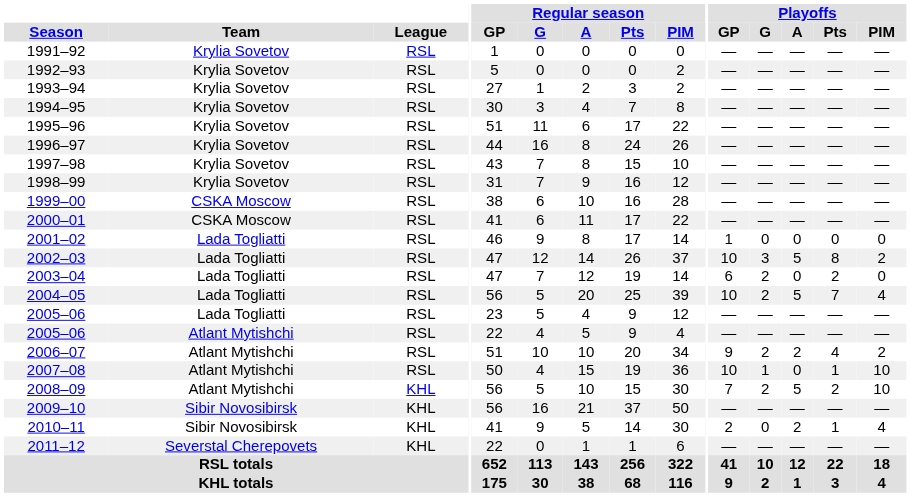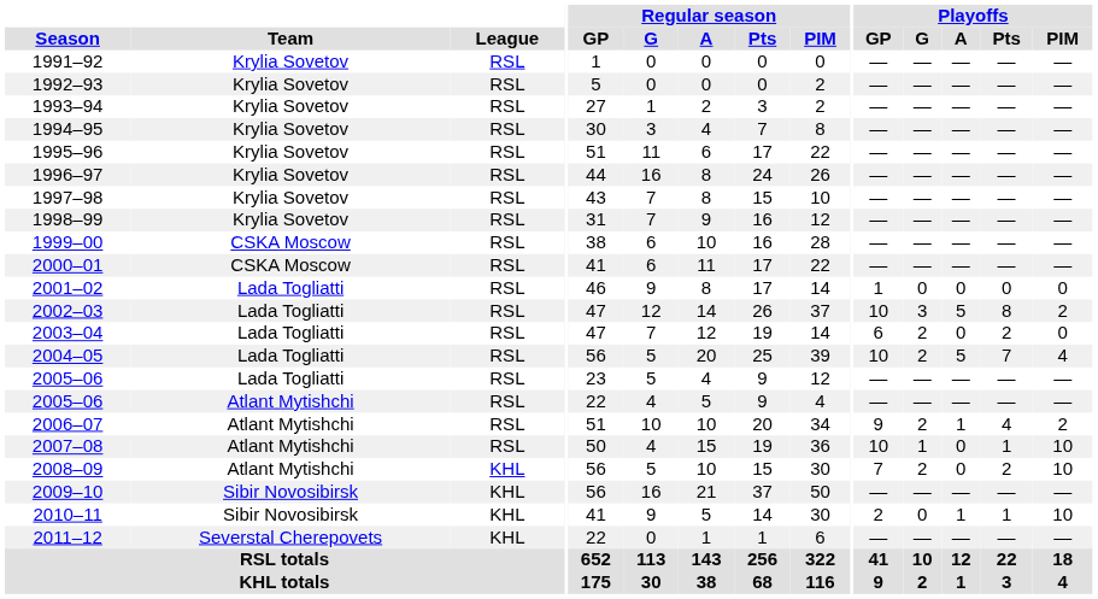 <table border="0" cellpadding="1" cellspacing="0" style="text-align:center; width:60em">
 <tr bgcolor="#e0e0e0">
 <th colspan="3" bgcolor="#ffffff"></th>
 <th rowspan="99" bgcolor="#ffffff"></th>
 <th colspan="5"><a href='#'>Regular season</a></th>
 <th rowspan="99" bgcolor="#ffffff"></th>
 <th colspan="5"><a href='#'>Playoffs</a></th>
 </tr>
 <tr bgcolor="#e0e0e0">
 <th><a href='#'>Season</a></th>
 <th>Team</th>
 <th>League</th>
 <th>GP</th>
 <th><a href='#'>G</a></th>
 <th><a href='#'>A</a></th>
 <th><a href='#'>Pts</a></th>
 <th><a href='#'>PIM</a></th>
 <th>GP</th>
 <th>G</th>
 <th>A</th>
 <th>Pts</th>
 <th>PIM</th>
 </tr>
 <tr>
 <td>1991–92</td>
 <td><a href='#'>Krylia Sovetov</a></td>
 <td><a href='#'>RSL</a></td>
 <td>1</td>
 <td>0</td>
 <td>0</td>
 <td>0</td>
 <td>0</td>
 <td>—</td>
 <td>—</td>
 <td>—</td>
 <td>—</td>
 <td>—</td>
 </tr>
 <tr bgcolor="#f0f0f0">
 <td>1992–93</td>
 <td>Krylia Sovetov</td>
 <td>RSL</td>
 <td>5</td>
 <td>0</td>
 <td>0</td>
 <td>0</td>
 <td>2</td>
 <td>—</td>
 <td>—</td>
 <td>—</td>
 <td>—</td>
 <td>—</td>
 </tr>
 <tr>
 <td>1993–94</td>
 <td>Krylia Sovetov</td>
 <td>RSL</td>
 <td>27</td>
 <td>1</td>
 <td>2</td>
 <td>3</td>
 <td>2</td>
 <td>—</td>
 <td>—</td>
 <td>—</td>
 <td>—</td>
 <td>—</td>
 </tr>
 <tr bgcolor="#f0f0f0">
 <td>1994–95</td>
 <td>Krylia Sovetov</td>
 <td>RSL</td>
 <td>30</td>
 <td>3</td>
 <td>4</td>
 <td>7</td>
 <td>8</td>
 <td>—</td>
 <td>—</td>
 <td>—</td>
 <td>—</td>
 <td>—</td>
 </tr>
 <tr>
 <td>1995–96</td>
 <td>Krylia Sovetov</td>
 <td>RSL</td>
 <td>51</td>
 <td>11</td>
 <td>6</td>
 <td>17</td>
 <td>22</td>
 <td>—</td>
 <td>—</td>
 <td>—</td>
 <td>—</td>
 <td>—</td>
 </tr>
 <tr bgcolor="#f0f0f0">
 <td>1996–97</td>
 <td>Krylia Sovetov</td>
 <td>RSL</td>
 <td>44</td>
 <td>16</td>
 <td>8</td>
 <td>24</td>
 <td>26</td>
 <td>—</td>
 <td>—</td>
 <td>—</td>
 <td>—</td>
 <td>—</td>
 </tr>
 <tr>
 <td>1997–98</td>
 <td>Krylia Sovetov</td>
 <td>RSL</td>
 <td>43</td>
 <td>7</td>
 <td>8</td>
 <td>15</td>
 <td>10</td>
 <td>—</td>
 <td>—</td>
 <td>—</td>
 <td>—</td>
 <td>—</td>
 </tr>
 <tr bgcolor="#f0f0f0">
 <td>1998–99</td>
 <td>Krylia Sovetov</td>
 <td>RSL</td>
 <td>31</td>
 <td>7</td>
 <td>9</td>
 <td>16</td>
 <td>12</td>
 <td>—</td>
 <td>—</td>
 <td>—</td>
 <td>—</td>
 <td>—</td>
 </tr>
 <tr>
 <td><a href='#'>1999–00</a></td>
 <td><a href='#'>CSKA Moscow</a></td>
 <td>RSL</td>
 <td>38</td>
 <td>6</td>
 <td>10</td>
 <td>16</td>
 <td>28</td>
 <td>—</td>
 <td>—</td>
 <td>—</td>
 <td>—</td>
 <td>—</td>
 </tr>
 <tr bgcolor="#f0f0f0">
 <td><a href='#'>2000–01</a></td>
 <td>CSKA Moscow</td>
 <td>RSL</td>
 <td>41</td>
 <td>6</td>
 <td>11</td>
 <td>17</td>
 <td>22</td>
 <td>—</td>
 <td>—</td>
 <td>—</td>
 <td>—</td>
 <td>—</td>
 </tr>
 <tr>
 <td><a href='#'>2001–02</a></td>
 <td><a href='#'>Lada Togliatti</a></td>
 <td>RSL</td>
 <td>46</td>
 <td>9</td>
 <td>8</td>
 <td>17</td>
 <td>14</td>
 <td>1</td>
 <td>0</td>
 <td>0</td>
 <td>0</td>
 <td>0</td>
 </tr>
 <tr bgcolor="#f0f0f0">
 <td><a href='#'>2002–03</a></td>
 <td>Lada Togliatti</td>
 <td>RSL</td>
 <td>47</td>
 <td>12</td>
 <td>14</td>
 <td>26</td>
 <td>37</td>
 <td>10</td>
 <td>3</td>
 <td>5</td>
 <td>8</td>
 <td>2</td>
 </tr>
 <tr>
 <td><a href='#'>2003–04</a></td>
 <td>Lada Togliatti</td>
 <td>RSL</td>
 <td>47</td>
 <td>7</td>
 <td>12</td>
 <td>19</td>
 <td>14</td>
 <td>6</td>
 <td>2</td>
 <td>0</td>
 <td>2</td>
 <td>0</td>
 </tr>
 <tr bgcolor="#f0f0f0">
 <td><a href='#'>2004–05</a></td>
 <td>Lada Togliatti</td>
 <td>RSL</td>
 <td>56</td>
 <td>5</td>
 <td>20</td>
 <td>25</td>
 <td>39</td>
 <td>10</td>
 <td>2</td>
 <td>5</td>
 <td>7</td>
 <td>4</td>
 </tr>
 <tr>
 <td><a href='#'>2005–06</a></td>
 <td>Lada Togliatti</td>
 <td>RSL</td>
 <td>23</td>
 <td>5</td>
 <td>4</td>
 <td>9</td>
 <td>12</td>
 <td>—</td>
 <td>—</td>
 <td>—</td>
 <td>—</td>
 <td>—</td>
 </tr>
 <tr bgcolor="#f0f0f0">
 <td><a href='#'>2005–06</a></td>
 <td><a href='#'>Atlant Mytishchi</a></td>
 <td>RSL</td>
 <td>22</td>
 <td>4</td>
 <td>5</td>
 <td>9</td>
 <td>4</td>
 <td>—</td>
 <td>—</td>
 <td>—</td>
 <td>—</td>
 <td>—</td>
 </tr>
 <tr>
 <td><a href='#'>2006–07</a></td>
 <td>Atlant Mytishchi</td>
 <td>RSL</td>
 <td>51</td>
 <td>10</td>
 <td>10</td>
 <td>20</td>
 <td>34</td>
 <td>9</td>
 <td>2</td>
-<td>2</td>
+<td>1</td>
 <td>4</td>
 <td>2</td>
 </tr>
 <tr bgcolor="#f0f0f0">
 <td><a href='#'>2007–08</a></td>
 <td>Atlant Mytishchi</td>
 <td>RSL</td>
 <td>50</td>
 <td>4</td>
 <td>15</td>
 <td>19</td>
 <td>36</td>
 <td>10</td>
 <td>1</td>
 <td>0</td>
 <td>1</td>
 <td>10</td>
 </tr>
 <tr>
 <td><a href='#'>2008–09</a></td>
 <td>Atlant Mytishchi</td>
 <td><a href='#'>KHL</a></td>
 <td>56</td>
 <td>5</td>
 <td>10</td>
 <td>15</td>
 <td>30</td>
 <td>7</td>
 <td>2</td>
-<td>5</td>
+<td>0</td>
 <td>2</td>
 <td>10</td>
 </tr>
 <tr bgcolor="#f0f0f0">
 <td><a href='#'>2009–10</a></td>
 <td><a href='#'>Sibir Novosibirsk</a></td>
 <td>KHL</td>
 <td>56</td>
 <td>16</td>
 <td>21</td>
 <td>37</td>
 <td>50</td>
 <td>—</td>
 <td>—</td>
 <td>—</td>
 <td>—</td>
 <td>—</td>
 </tr>
 <tr>
 <td><a href='#'>2010–11</a></td>
 <td>Sibir Novosibirsk</td>
 <td>KHL</td>
 <td>41</td>
 <td>9</td>
 <td>5</td>
 <td>14</td>
 <td>30</td>
 <td>2</td>
 <td>0</td>
-<td>2</td>
 <td>1</td>
-<td>4</td>
+<td>1</td>
+<td>10</td>
 </tr>
 <tr bgcolor="#f0f0f0">
 <td><a href='#'>2011–12</a></td>
 <td><a href='#'>Severstal Cherepovets</a></td>
 <td>KHL</td>
 <td>22</td>
 <td>0</td>
 <td>1</td>
 <td>1</td>
 <td>6</td>
 <td>—</td>
 <td>—</td>
 <td>—</td>
 <td>—</td>
 <td>—</td>
 </tr>
 <tr bgcolor="#e0e0e0">
 <th colspan="3">RSL totals</th>
 <th>652</th>
 <th>113</th>
 <th>143</th>
 <th>256</th>
 <th>322</th>
 <th>41</th>
 <th>10</th>
 <th>12</th>
 <th>22</th>
 <th>18</th>
 </tr>
 <tr bgcolor="#e0e0e0">
 <th colspan="3">KHL totals</th>
 <th>175</th>
 <th>30</th>
 <th>38</th>
 <th>68</th>
 <th>116</th>
 <th>9</th>
 <th>2</th>
 <th>1</th>
 <th>3</th>
 <th>4</th>
 </tr>
 </table>
